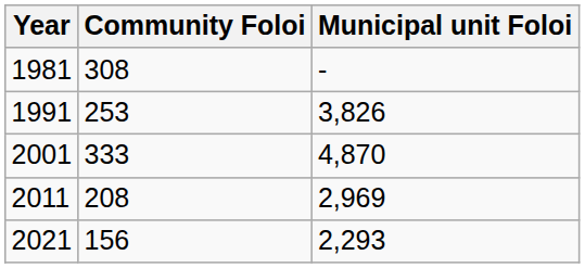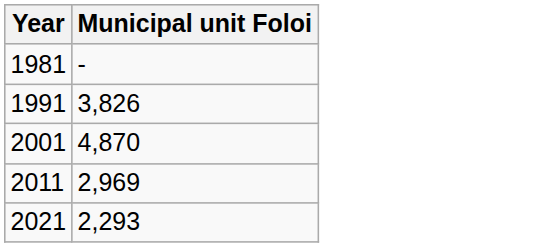 <table class=wikitable>
 <tr>
 <th>Year</th>
-<th>Community Foloi</th>
 <th>Municipal unit Foloi</th>
 </tr>
 <tr>
 <td>1981</td>
-<td>308</td>
 <td>-</td>
 </tr>
 <tr>
 <td>1991</td>
-<td>253</td>
 <td>3,826</td>
 </tr>
 <tr>
 <td>2001</td>
-<td>333</td>
 <td>4,870</td>
 </tr>
 <tr>
 <td>2011</td>
-<td>208</td>
 <td>2,969</td>
 </tr>
 <tr>
 <td>2021</td>
-<td>156</td>
 <td>2,293</td>
 </tr>
 </table>
